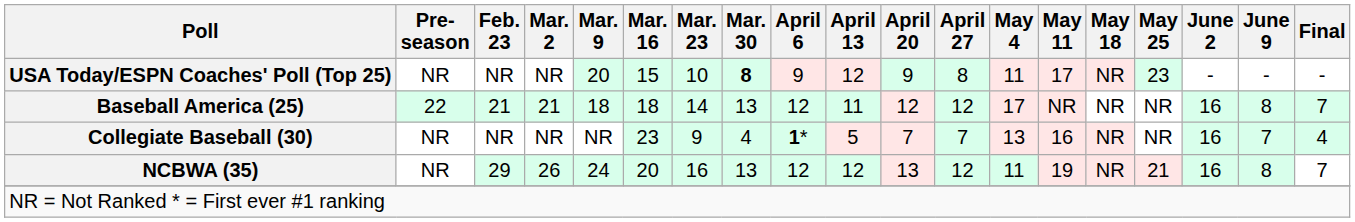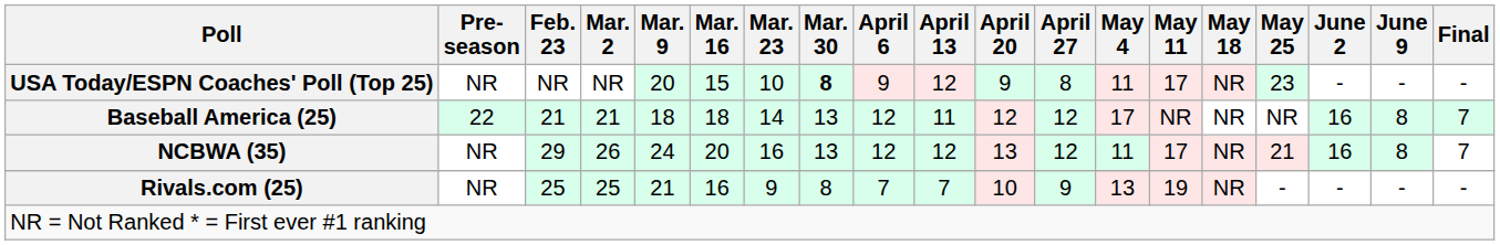 <table class="wikitable" style="white-space:nowrap;">
 <tr>
 <th>Poll</th>
 <th>Pre-<br>season</th>
 <th>Feb.<br>23</th>
 <th>Mar.<br>2</th>
 <th>Mar.<br>9</th>
 <th>Mar.<br>16</th>
 <th>Mar.<br>23</th>
 <th>Mar.<br>30</th>
 <th>April<br>6</th>
 <th>April<br>13</th>
 <th>April<br>20</th>
 <th>April<br>27</th>
 <th>May<br>4</th>
 <th>May<br>11</th>
 <th>May<br>18</th>
 <th>May<br>25</th>
 <th>June<br>2</th>
 <th>June<br>9</th>
 <th>Final</th>
 </tr>
 <tr style="text-align:center;">
 <th>USA Today/ESPN Coaches' Poll (Top 25)</th>
 <td style="background:#FFF;">NR</td>
 <td style="background:#FFF;">NR</td>
 <td style="background:#FFF;">NR</td>
 <td style="background:#D8FFEB;">20</td>
 <td style="background:#D8FFEB;">15</td>
 <td style="background:#D8FFEB;">10</td>
 <td style="background:#D8FFEB;"><strong>8</strong></td>
 <td style="background:#FFE6E6;">9</td>
 <td style="background:#FFE6E6;">12</td>
 <td style="background:#D8FFEB;">9</td>
 <td style="background:#D8FFEB;">8</td>
 <td style="background:#FFE6E6;">11</td>
 <td style="background:#FFE6E6;">17</td>
 <td style="background:#FFE6E6;">NR</td>
 <td style="background:#D8FFEB;">23</td>
 <td style="background:#FFF;">-</td>
 <td style="background:#FFF;">-</td>
 <td style="background:#FFF;">-</td>
 </tr>
 <tr style="text-align:center;">
 <th>Baseball America (25)</th>
 <td style="background:#D8FFEB;">22</td>
 <td style="background:#D8FFEB;">21</td>
 <td style="background:#D8FFEB;">21</td>
 <td style="background:#D8FFEB;">18</td>
 <td style="background:#D8FFEB;">18</td>
 <td style="background:#D8FFEB;">14</td>
 <td style="background:#D8FFEB;">13</td>
 <td style="background:#D8FFEB;">12</td>
 <td style="background:#D8FFEB;">11</td>
 <td style="background:#FFE6E6;">12</td>
 <td style="background:#D8FFEB;">12</td>
 <td style="background:#FFE6E6;">17</td>
 <td style="background:#FFE6E6;">NR</td>
 <td style="background:#FFF;">NR</td>
 <td style="background:#FFF;">NR</td>
 <td style="background:#D8FFEB;">16</td>
 <td style="background:#D8FFEB;">8</td>
 <td style="background:#D8FFEB;">7</td>
 </tr>
 <tr style="text-align:center;">
-<th>Collegiate Baseball (30)</th>
-<td style="background:#FFF;">NR</td>
-<td style="background:#FFF;">NR</td>
-<td style="background:#FFF;">NR</td>
-<td style="background:#FFF;">NR</td>
-<td style="background:#D8FFEB;">23</td>
-<td style="background:#D8FFEB;">9</td>
-<td style="background:#D8FFEB;">4</td>
-<td style="background:#D8FFEB;"><strong>1</strong>*</td>
-<td style="background:#FFE6E6;">5</td>
-<td style="background:#FFE6E6;">7</td>
-<td style="background:#D8FFEB;">7</td>
-<td style="background:#FFE6E6;">13</td>
-<td style="background:#FFE6E6;">16</td>
-<td style="background:#FFE6E6;">NR</td>
-<td style="background:#FFF;">NR</td>
-<td style="background:#D8FFEB;">16</td>
-<td style="background:#D8FFEB;">7</td>
-<td style="background:#D8FFEB;">4</td>
-</tr>
-<tr style="text-align:center;">
 <th>NCBWA (35)</th>
 <td style="background:#FFF;">NR</td>
 <td style="background:#D8FFEB;">29</td>
 <td style="background:#D8FFEB;">26</td>
 <td style="background:#D8FFEB;">24</td>
 <td style="background:#D8FFEB;">20</td>
 <td style="background:#D8FFEB;">16</td>
 <td style="background:#D8FFEB;">13</td>
 <td style="background:#D8FFEB;">12</td>
 <td style="background:#D8FFEB;">12</td>
 <td style="background:#FFE6E6;">13</td>
 <td style="background:#D8FFEB;">12</td>
 <td style="background:#D8FFEB;">11</td>
-<td style="background:#FFE6E6;">19</td>
+<td style="background:#FFE6E6;">17</td>
 <td style="background:#FFE6E6;">NR</td>
 <td style="background:#FFE6E6;">21</td>
 <td style="background:#D8FFEB;">16</td>
 <td style="background:#D8FFEB;">8</td>
 <td style="background:#FFF;">7</td>
 </tr>
 <tr>
 </tr>
+<tr style="text-align:center;">
+<th>Rivals.com (25)</th>
+<td style="background:#FFF;">NR</td>
+<td style="background:#D8FFEB;">25</td>
+<td style="background:#D8FFEB;">25</td>
+<td style="background:#D8FFEB;">21</td>
+<td style="background:#D8FFEB;">16</td>
+<td style="background:#D8FFEB;">9</td>
+<td style="background:#D8FFEB;">8</td>
+<td style="background:#D8FFEB;">7</td>
+<td style="background:#D8FFEB;">7</td>
+<td style="background:#FFE6E6;">10</td>
+<td style="background:#D8FFEB;">9</td>
+<td style="background:#FFE6E6;">13</td>
+<td style="background:#FFE6E6;">19</td>
+<td style="background:#FFE6E6;">NR</td>
+<td style="background:#FFF;">-</td>
+<td style="background:#FFF;">-</td>
+<td style="background:#FFF;">-</td>
+<td style="background:#FFF;">-</td>
+</tr>
 <tr>
 <td colspan="19">NR = Not Ranked      * = First ever #1 ranking</td>
 </tr>
 </table>
